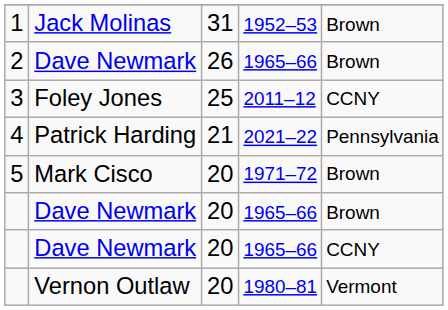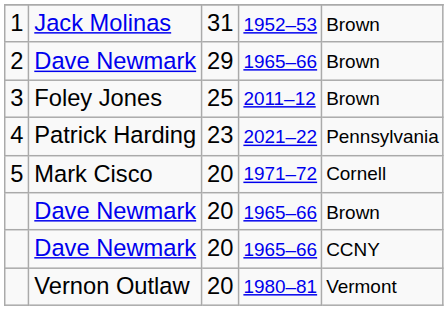 <table class="wikitable">
 <tr>
 </tr>
 <tr>
 <td>1</td>
 <td><a href='#'>Jack Molinas</a></td>
 <td>31</td>
 <td style="font-size:80%;"><a href='#'>1952–53</a></td>
 <td style="font-size:80%;">Brown</td>
 </tr>
 <tr>
 <td>2</td>
 <td><a href='#'>Dave Newmark</a></td>
-<td>26</td>
+<td>29</td>
 <td style="font-size:80%;"><a href='#'>1965–66</a></td>
 <td style="font-size:80%;">Brown</td>
 </tr>
 <tr>
 <td>3</td>
 <td>Foley Jones</td>
 <td>25</td>
 <td style="font-size:80%;"><a href='#'>2011–12</a></td>
-<td style="font-size:80%;">CCNY</td>
+<td style="font-size:80%;">Brown</td>
 </tr>
 <tr>
 <td>4</td>
 <td>Patrick Harding</td>
-<td>21</td>
+<td>23</td>
 <td style="font-size:80%;"><a href='#'>2021–22</a></td>
 <td style="font-size:80%;">Pennsylvania</td>
 </tr>
 <tr>
 <td>5</td>
 <td>Mark Cisco</td>
 <td>20</td>
 <td style="font-size:80%;"><a href='#'>1971–72</a></td>
-<td style="font-size:80%;">Brown</td>
+<td style="font-size:80%;">Cornell</td>
 </tr>
 <tr>
 <td></td>
 <td><a href='#'>Dave Newmark</a></td>
 <td>20</td>
 <td style="font-size:80%;"><a href='#'>1965–66</a></td>
 <td style="font-size:80%;">Brown</td>
 </tr>
 <tr>
 <td></td>
 <td><a href='#'>Dave Newmark</a></td>
 <td>20</td>
 <td style="font-size:80%;"><a href='#'>1965–66</a></td>
 <td style="font-size:80%;">CCNY</td>
 </tr>
 <tr>
 <td></td>
 <td>Vernon Outlaw</td>
 <td>20</td>
 <td style="font-size:80%;"><a href='#'>1980–81</a></td>
 <td style="font-size:80%;">Vermont</td>
 </tr>
 </table>
